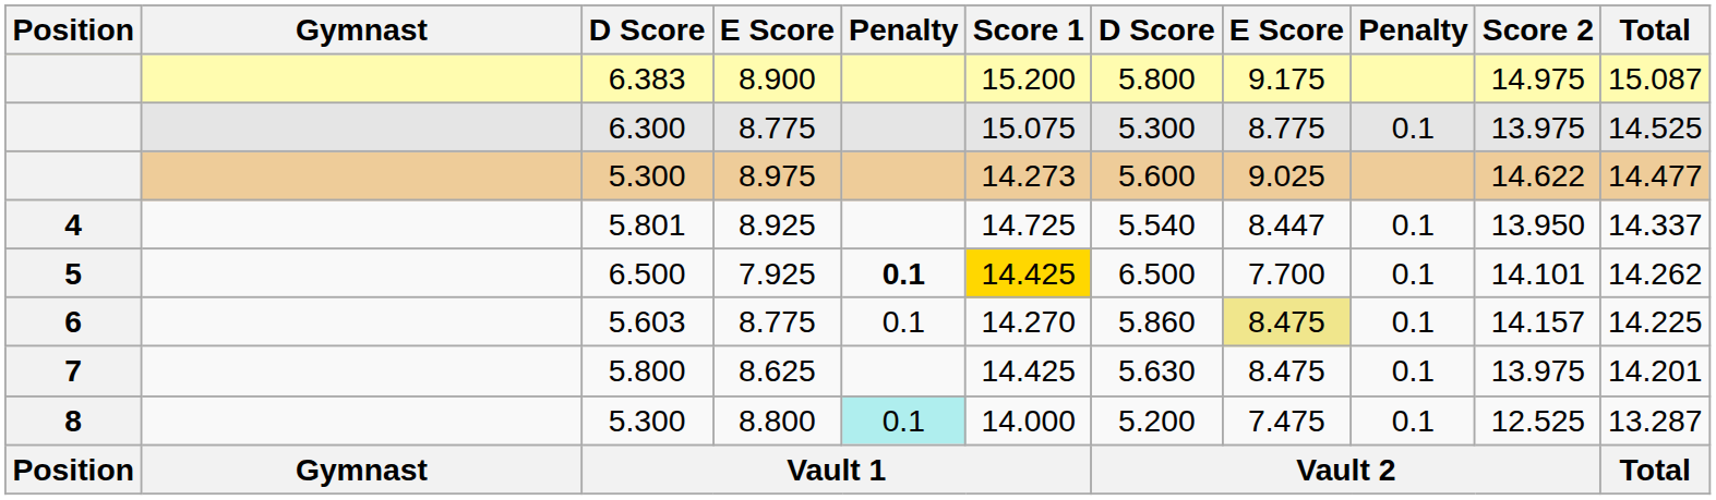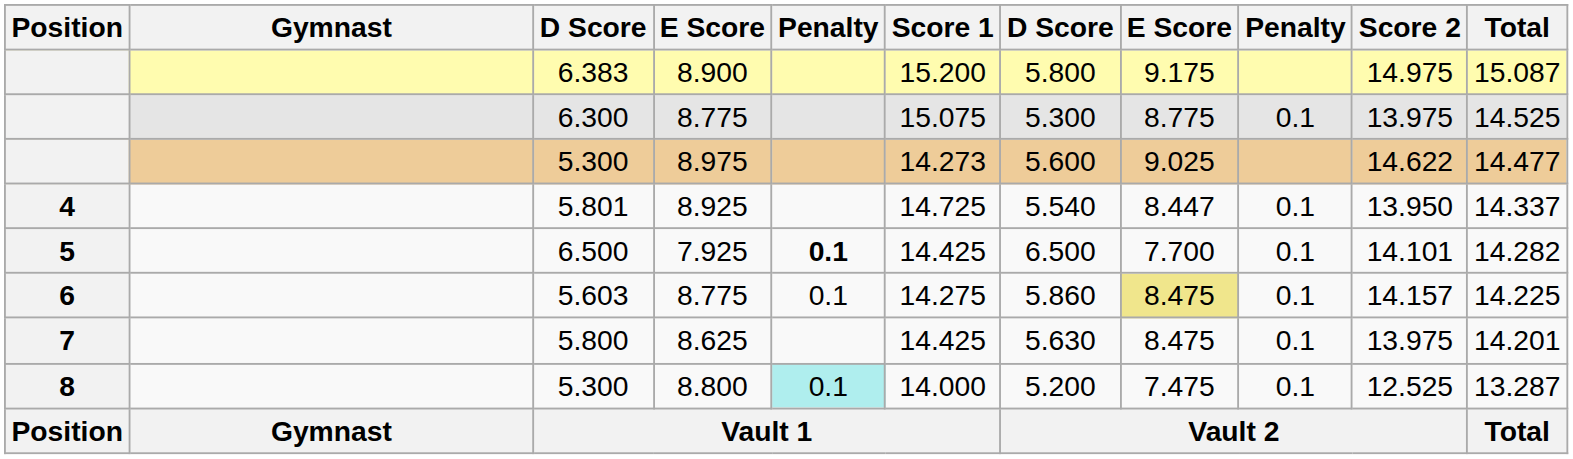 <table class="wikitable sortable" style="text-align:center; font-size:95%">
 <tr>
 <th scope=col>Position</th>
 <th scope=col width="210">Gymnast</th>
 <th scope=col>D Score</th>
 <th scope=col>E Score</th>
 <th scope=col>Penalty</th>
 <th scope=col>Score 1</th>
 <th scope=col>D Score</th>
 <th scope=col>E Score</th>
 <th scope=col>Penalty</th>
 <th scope=col>Score 2</th>
 <th scope=col>Total</th>
 </tr>
 <tr bgcolor=fffcaf>
 <th scope=row></th>
 <td align="left"></td>
 <td>6.383</td>
 <td>8.900</td>
 <td></td>
 <td>15.200</td>
 <td>5.800</td>
 <td>9.175</td>
 <td></td>
 <td>14.975</td>
 <td>15.087</td>
 </tr>
 <tr bgcolor=e5e5e5>
 <th scope=row></th>
 <td align="left"></td>
 <td>6.300</td>
 <td>8.775</td>
 <td></td>
 <td>15.075</td>
 <td>5.300</td>
 <td>8.775</td>
 <td>0.1</td>
 <td>13.975</td>
 <td>14.525</td>
 </tr>
 <tr bgcolor=eecc99>
 <th scope=row></th>
 <td align="left"></td>
 <td>5.300</td>
 <td>8.975</td>
 <td></td>
 <td>14.273</td>
 <td>5.600</td>
 <td>9.025</td>
 <td></td>
 <td>14.622</td>
 <td>14.477</td>
 </tr>
 <tr>
 <th scope=row>4</th>
 <td align="left"></td>
 <td>5.801</td>
 <td>8.925</td>
 <td></td>
 <td>14.725</td>
 <td>5.540</td>
 <td>8.447</td>
 <td>0.1</td>
 <td>13.950</td>
 <td>14.337</td>
 </tr>
 <tr>
 <th scope=row>5</th>
 <td align="left"></td>
 <td>6.500</td>
 <td>7.925</td>
 <td><strong>0.1</strong></td>
-<td style="background: gold;">14.425</td>
+<td>14.425</td>
 <td>6.500</td>
 <td>7.700</td>
 <td>0.1</td>
 <td>14.101</td>
-<td>14.262</td>
+<td>14.282</td>
 </tr>
 <tr>
 <th scope=row>6</th>
 <td align="left"></td>
 <td>5.603</td>
 <td>8.775</td>
 <td>0.1</td>
-<td>14.270</td>
+<td>14.275</td>
 <td>5.860</td>
 <td style="background: khaki;">8.475</td>
 <td>0.1</td>
 <td>14.157</td>
 <td>14.225</td>
 </tr>
 <tr>
 <th scope=row>7</th>
 <td align="left"></td>
 <td>5.800</td>
 <td>8.625</td>
 <td></td>
 <td>14.425</td>
 <td>5.630</td>
 <td>8.475</td>
 <td>0.1</td>
 <td>13.975</td>
 <td>14.201</td>
 </tr>
 <tr>
 <th scope=row>8</th>
 <td align="left"></td>
 <td>5.300</td>
 <td>8.800</td>
 <td style="background: paleturquoise;">0.1</td>
 <td>14.000</td>
 <td>5.200</td>
 <td>7.475</td>
 <td>0.1</td>
 <td>12.525</td>
 <td>13.287</td>
 </tr>
 <tr class="sortbottom">
 <th scope=col>Position</th>
 <th scope=col width="210">Gymnast</th>
 <th scope=col colspan="4">Vault 1</th>
 <th scope=col colspan="4">Vault 2</th>
 <th scope=col>Total</th>
 </tr>
 </table>
